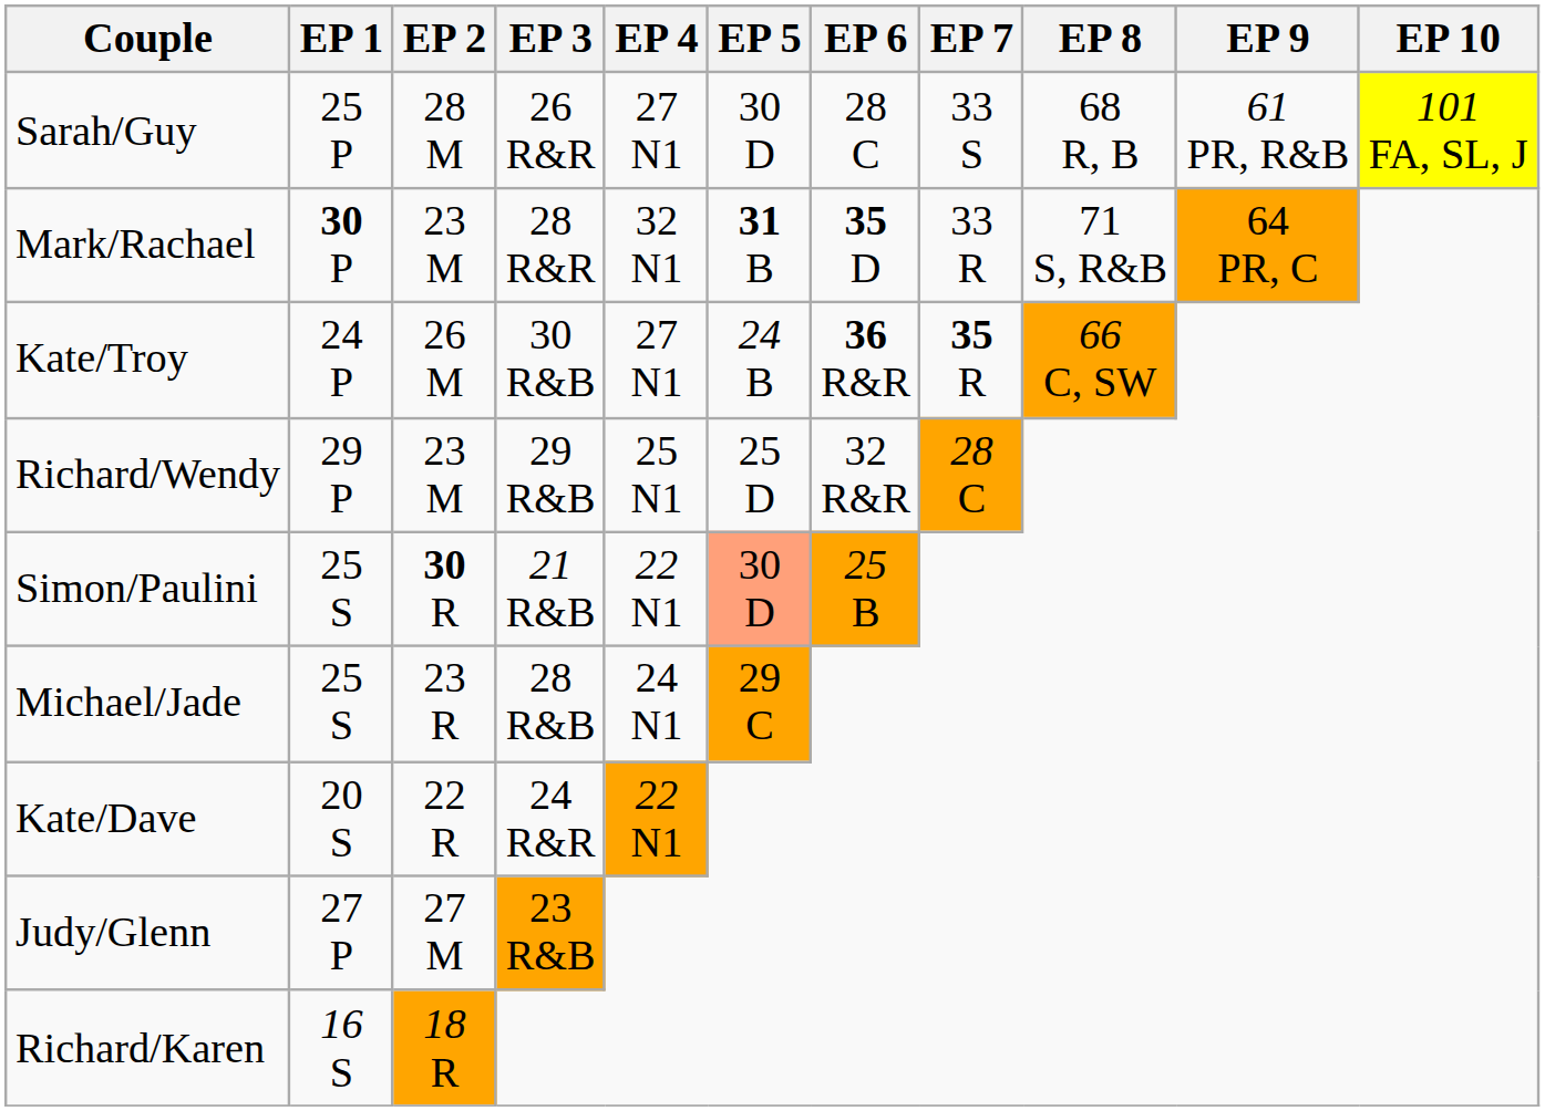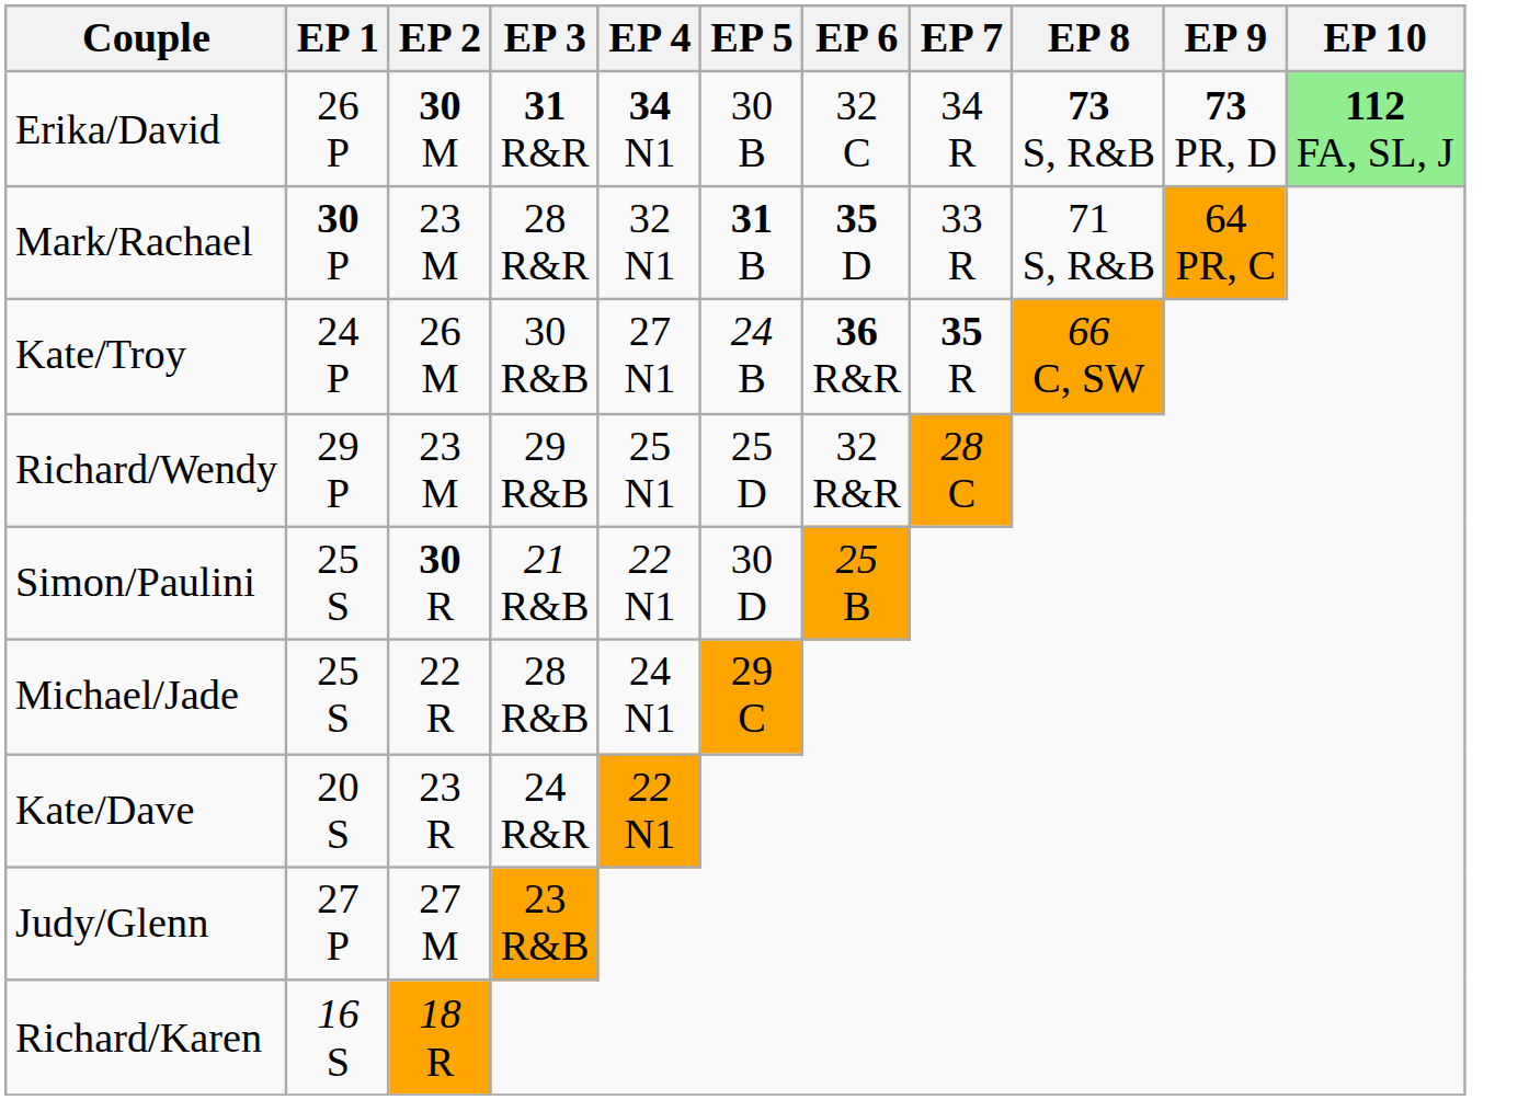 <table class="wikitable">
 <tr>
 <th>Couple</th>
 <th>EP 1</th>
 <th>EP 2</th>
 <th>EP 3</th>
 <th>EP 4</th>
 <th>EP 5</th>
 <th>EP 6</th>
 <th>EP 7</th>
 <th>EP 8</th>
 <th>EP 9</th>
 <th>EP 10</th>
 </tr>
 <tr>
-<td>Sarah/Guy</td>
-<td align=center>25<br>P</td>
-<td align=center>28<br>M</td>
-<td align=center>26<br>R&R</td>
-<td align=center>27<br>N1</td>
-<td align=center>30<br>D</td>
-<td align=center>28<br>C</td>
-<td align=center>33<br>S</td>
-<td align=center>68<br>R, B</td>
-<td align=center><span><em>61</em><br></span>PR, R&B</td>
-<td bgcolor="yellow" align=center><span><em>101</em><br></span>FA, SL, J</td>
+<td>Erika/David</td>
+<td align=center>26<br>P</td>
+<td align=center><span><strong>30</strong><br></span>M</td>
+<td align=center><span><strong>31</strong><br></span>R&R</td>
+<td align=center><span><strong>34</strong><br></span>N1</td>
+<td align=center>30<br>B</td>
+<td align=center>32<br>C</td>
+<td align=center>34<br>R</td>
+<td align=center><span><strong>73</strong><br></span>S, R&B</td>
+<td align=center><span><strong>73</strong><br></span>PR, D</td>
+<td bgcolor="lightgreen" align=center><span><strong>112</strong><br></span>FA, SL, J</td>
 </tr>
 <tr>
 <td>Mark/Rachael</td>
 <td align=center><span><strong>30</strong><br></span>P</td>
 <td align=center>23<br>M</td>
 <td align=center>28<br>R&R</td>
 <td align=center>32<br>N1</td>
 <td align=center><span><strong>31</strong><br></span>B</td>
 <td align=center><span><strong>35</strong><br></span>D</td>
 <td align=center>33<br>R</td>
 <td align=center>71<br>S, R&B</td>
 <td bgcolor="orange" align=center>64<br>PR, C</td>
 </tr>
 <tr>
 <td>Kate/Troy</td>
 <td align=center>24<br>P</td>
 <td align=center>26<br>M</td>
 <td align=center>30<br>R&B</td>
 <td align=center>27<br>N1</td>
 <td align=center><span><em>24</em><br></span>B</td>
 <td align=center><span><strong>36</strong><br></span>R&R</td>
 <td align=center><span><strong>35</strong><br></span>R</td>
 <td bgcolor="orange" align=center><span><em>66</em><br></span>C, SW</td>
 </tr>
 <tr>
 <td>Richard/Wendy</td>
 <td align=center>29<br>P</td>
 <td align=center>23<br>M</td>
 <td align=center>29<br>R&B</td>
 <td align=center>25<br>N1</td>
 <td align=center>25<br>D</td>
 <td align=center>32<br>R&R</td>
 <td bgcolor="orange" align=center><span><em>28</em><br></span>C</td>
 </tr>
 <tr>
 <td>Simon/Paulini</td>
 <td align=center>25<br>S</td>
 <td align=center><span><strong>30</strong><br></span>R</td>
 <td align=center><span><em>21</em><br></span>R&B</td>
 <td align=center><span><em>22</em><br></span>N1</td>
-<td align=center style="background: lightsalmon;">30<br>D</td>
+<td align=center>30<br>D</td>
 <td bgcolor="orange" align=center><span><em>25</em><br></span>B</td>
 </tr>
 <tr>
 <td>Michael/Jade</td>
 <td align=center>25<br>S</td>
-<td align=center>23<br>R</td>
+<td align=center>22<br>R</td>
 <td align=center>28<br>R&B</td>
 <td align=center>24<br>N1</td>
 <td bgcolor="orange" align=center>29<br>C</td>
 </tr>
 <tr>
 <td>Kate/Dave</td>
 <td align=center>20<br>S</td>
-<td align=center>22<br>R</td>
+<td align=center>23<br>R</td>
 <td align=center>24<br>R&R</td>
 <td bgcolor="orange" align=center><span><em>22</em><br></span>N1</td>
 </tr>
 <tr>
 <td>Judy/Glenn</td>
 <td align=center>27<br>P</td>
 <td align=center>27<br>M</td>
 <td bgcolor="orange" align=center>23<br>R&B</td>
 </tr>
 <tr>
 <td>Richard/Karen</td>
 <td align=center><span><em>16</em><br></span>S</td>
 <td bgcolor="orange" align=center><span><em>18</em><br></span>R</td>
 </tr>
 </table>
